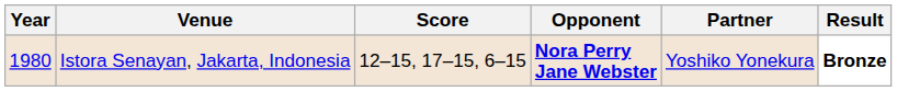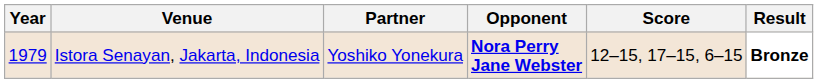 <table class="sortable wikitable" style="font-size: 90%;">
 <tr>
 <th>Year</th>
 <th>Venue</th>
+<th>Partner</th>
+<th>Opponent</th>
 <th>Score</th>
-<th>Opponent</th>
-<th>Partner</th>
 <th>Result</th>
 </tr>
 <tr style="background:#F3E6D7">
-<td align="center"><a href='#'>1980</a></td>
+<td align="center"><a href='#'>1979</a></td>
 <td align="left"><a href='#'>Istora Senayan</a>, <a href='#'>Jakarta, Indonesia</a></td>
+<td align="left"> <a href='#'>Yoshiko Yonekura</a></td>
+<td align="left"><strong> <a href='#'>Nora Perry</a> <br>  <a href='#'>Jane Webster</a></strong></td>
 <td align="left">12–15, 17–15, 6–15</td>
-<td align="left"><strong> <a href='#'>Nora Perry</a> <br>  <a href='#'>Jane Webster</a></strong></td>
-<td align="left"> <a href='#'>Yoshiko Yonekura</a></td>
 <td style="text-align:left; background:white"> <strong>Bronze</strong></td>
 </tr>
 </table>
